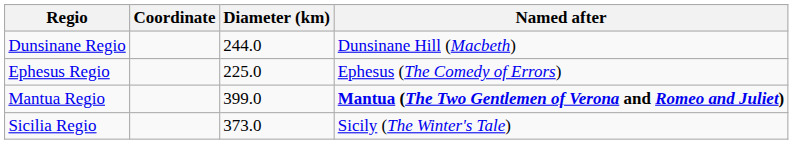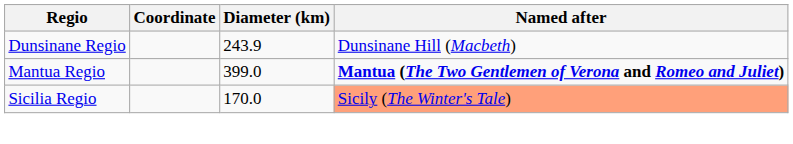 <table class=wikitable>
 <tr>
 <th>Regio</th>
 <th>Coordinate</th>
 <th>Diameter (km)</th>
 <th>Named after</th>
 </tr>
 <tr>
 <td><a href='#'>Dunsinane Regio</a></td>
 <td></td>
-<td>244.0</td>
+<td>243.9</td>
 <td><a href='#'>Dunsinane Hill</a> (<em><a href='#'>Macbeth</a></em>)</td>
-</tr>
-<tr>
-<td><a href='#'>Ephesus Regio</a></td>
-<td></td>
-<td>225.0</td>
-<td><a href='#'>Ephesus</a> (<em><a href='#'>The Comedy of Errors</a></em>)</td>
 </tr>
 <tr>
 <td><a href='#'>Mantua Regio</a></td>
 <td></td>
 <td>399.0</td>
 <td><strong><a href='#'>Mantua</a> (<em><a href='#'>The Two Gentlemen of Verona</a></em> and <em><a href='#'>Romeo and Juliet</a></em>)</strong></td>
 </tr>
 <tr>
 <td><a href='#'>Sicilia Regio</a></td>
 <td></td>
-<td>373.0</td>
-<td><a href='#'>Sicily</a> (<em><a href='#'>The Winter's Tale</a></em>)</td>
+<td>170.0</td>
+<td style="background: lightsalmon;"><a href='#'>Sicily</a> (<em><a href='#'>The Winter's Tale</a></em>)</td>
 </tr>
 </table>
